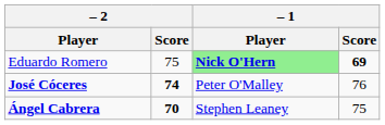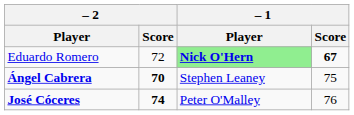 <table class=wikitable>
 <tr>
 <th colspan=2> – 2</th>
 <th colspan=2> – 1</th>
 </tr>
 <tr>
 <th width=155>Player</th>
 <th>Score</th>
 <th width=155>Player</th>
 <th>Score</th>
 </tr>
 <tr>
 <td><a href='#'>Eduardo Romero</a></td>
+<td align=center>72</td>
+<td style="background: lightgreen;"><strong><a href='#'>Nick O'Hern</a></strong></td>
+<td align=center><strong>67</strong></td>
+</tr>
+<tr>
+<td><strong><a href='#'>Ángel Cabrera</a></strong></td>
+<td align=center><strong>70</strong></td>
+<td><a href='#'>Stephen Leaney</a></td>
 <td align=center>75</td>
-<td style="background: lightgreen;"><strong><a href='#'>Nick O'Hern</a></strong></td>
-<td align=center><strong>69</strong></td>
 </tr>
 <tr>
 <td><strong><a href='#'>José Cóceres</a></strong></td>
 <td align=center><strong>74</strong></td>
 <td><a href='#'>Peter O'Malley</a></td>
 <td align=center>76</td>
 </tr>
-<tr>
-<td><strong><a href='#'>Ángel Cabrera</a></strong></td>
-<td align=center><strong>70</strong></td>
-<td><a href='#'>Stephen Leaney</a></td>
-<td align=center>75</td>
-</tr>
 </table>
